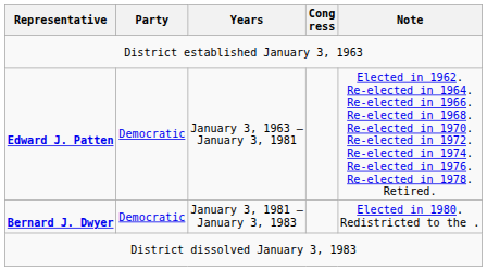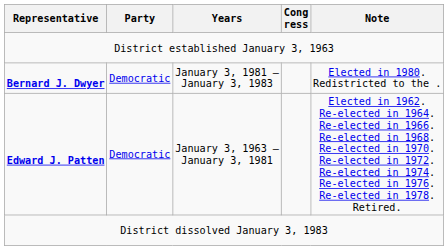 <table class=wikitable style="text-align:center">
 <tr>
 <th>Representative</th>
 <th>Party</th>
 <th>Years</th>
 <th>Cong<br>ress</th>
 <th>Note</th>
 </tr>
 <tr style="height:3em">
 <td colspan=5>District established January 3, 1963</td>
 </tr>
 <tr style="height:3em">
+<td align=left><br><strong><a href='#'>Bernard J. Dwyer</a></strong><br></td>
+<td><a href='#'>Democratic</a></td>
+<td nowrap>January 3, 1981 –<br>January 3, 1983</td>
+<td></td>
+<td><a href='#'>Elected in 1980</a>.<br>Redistricted to the .</td>
+</tr>
+<tr style="height:3em">
 <td align=left><br><strong><a href='#'>Edward J. Patten</a> </strong><br></td>
 <td><a href='#'>Democratic</a></td>
 <td nowrap>January 3, 1963 –<br>January 3, 1981</td>
 <td></td>
 <td><a href='#'>Elected in 1962</a>.<br><a href='#'>Re-elected in 1964</a>.<br><a href='#'>Re-elected in 1966</a>.<br><a href='#'>Re-elected in 1968</a>.<br><a href='#'>Re-elected in 1970</a>.<br><a href='#'>Re-elected in 1972</a>.<br><a href='#'>Re-elected in 1974</a>.<br><a href='#'>Re-elected in 1976</a>.<br><a href='#'>Re-elected in 1978</a>.<br>Retired.</td>
 </tr>
 <tr style="height:3em">
-<td align=left><br><strong><a href='#'>Bernard J. Dwyer</a></strong><br></td>
-<td><a href='#'>Democratic</a></td>
-<td nowrap>January 3, 1981 –<br>January 3, 1983</td>
-<td></td>
-<td><a href='#'>Elected in 1980</a>.<br>Redistricted to the .</td>
-</tr>
-<tr style="height:3em">
 <td colspan=5>District dissolved January 3, 1983</td>
 </tr>
 </table>
